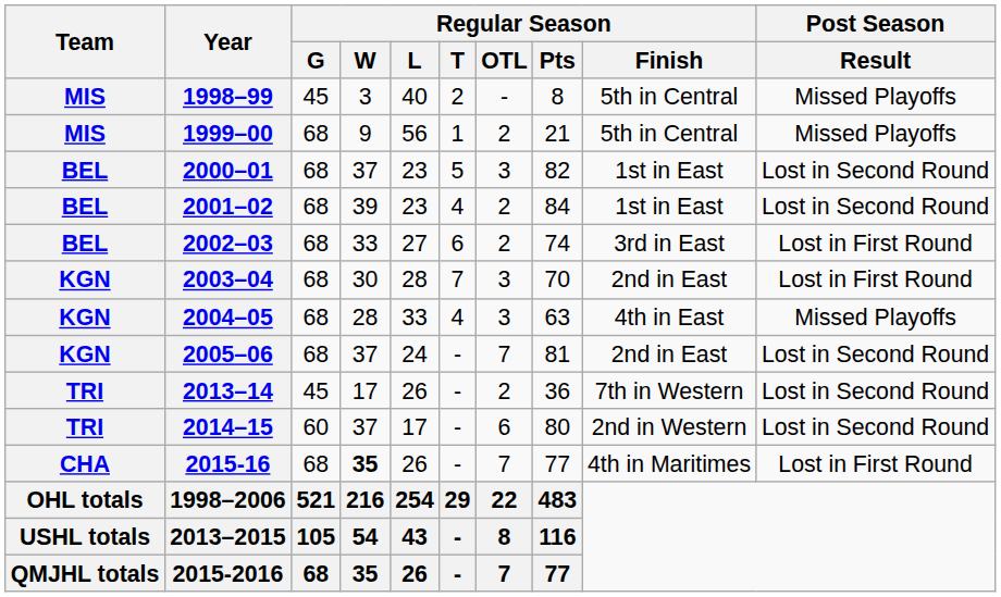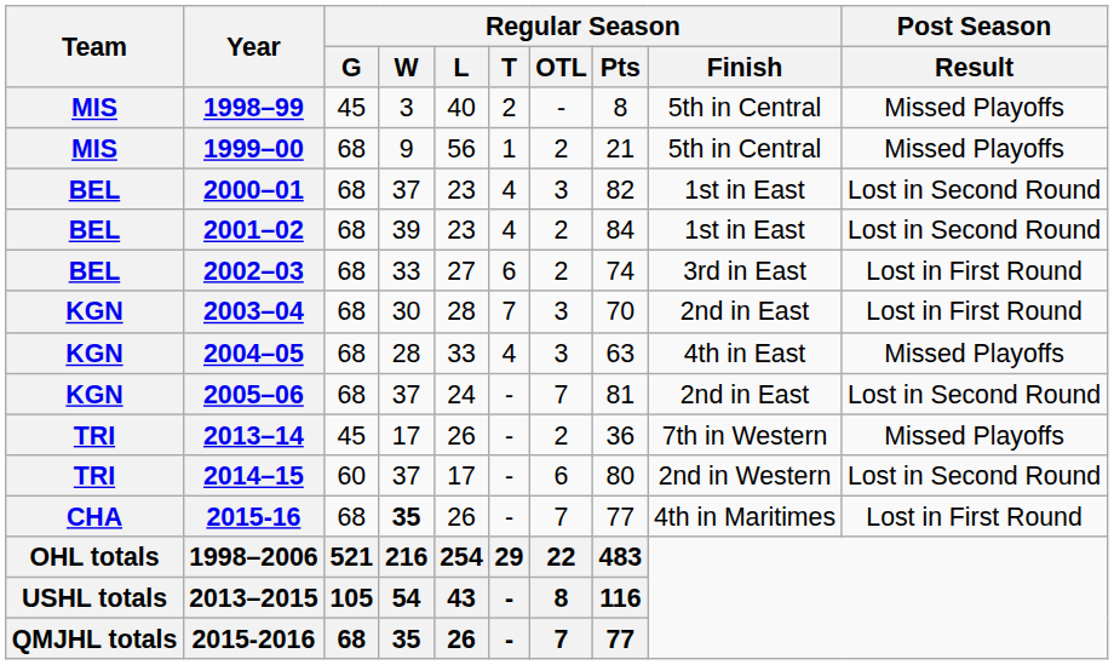 <table class="wikitable" style="font-size: 95%; text-align:center;">
 <tr>
 <th rowspan="2">Team</th>
 <th rowspan="2">Year</th>
 <th colspan="7">Regular Season</th>
 <th colspan="1">Post Season</th>
 </tr>
 <tr>
 <th>G</th>
 <th>W</th>
 <th>L</th>
 <th>T</th>
 <th>OTL</th>
 <th>Pts</th>
 <th>Finish</th>
 <th>Result</th>
 </tr>
 <tr>
 <th><a href='#'>MIS</a></th>
 <th><a href='#'>1998–99</a></th>
 <td>45</td>
 <td>3</td>
 <td>40</td>
 <td>2</td>
 <td>-</td>
 <td>8</td>
 <td>5th in Central</td>
 <td>Missed Playoffs</td>
 </tr>
 <tr>
 <th><a href='#'>MIS</a></th>
 <th><a href='#'>1999–00</a></th>
 <td>68</td>
 <td>9</td>
 <td>56</td>
 <td>1</td>
 <td>2</td>
 <td>21</td>
 <td>5th in Central</td>
 <td>Missed Playoffs</td>
 </tr>
 <tr>
 <th><a href='#'>BEL</a></th>
 <th><a href='#'>2000–01</a></th>
 <td>68</td>
 <td>37</td>
 <td>23</td>
-<td>5</td>
+<td>4</td>
 <td>3</td>
 <td>82</td>
 <td>1st in East</td>
 <td>Lost in Second Round</td>
 </tr>
 <tr>
 <th><a href='#'>BEL</a></th>
 <th><a href='#'>2001–02</a></th>
 <td>68</td>
 <td>39</td>
 <td>23</td>
 <td>4</td>
 <td>2</td>
 <td>84</td>
 <td>1st in East</td>
 <td>Lost in Second Round</td>
 </tr>
 <tr>
 <th><a href='#'>BEL</a></th>
 <th><a href='#'>2002–03</a></th>
 <td>68</td>
 <td>33</td>
 <td>27</td>
 <td>6</td>
 <td>2</td>
 <td>74</td>
 <td>3rd in East</td>
 <td>Lost in First Round</td>
 </tr>
 <tr>
 <th><a href='#'>KGN</a></th>
 <th><a href='#'>2003–04</a></th>
 <td>68</td>
 <td>30</td>
 <td>28</td>
 <td>7</td>
 <td>3</td>
 <td>70</td>
 <td>2nd in East</td>
 <td>Lost in First Round</td>
 </tr>
 <tr>
 <th><a href='#'>KGN</a></th>
 <th><a href='#'>2004–05</a></th>
 <td>68</td>
 <td>28</td>
 <td>33</td>
 <td>4</td>
 <td>3</td>
 <td>63</td>
 <td>4th in East</td>
 <td>Missed Playoffs</td>
 </tr>
 <tr>
 <th><a href='#'>KGN</a></th>
 <th><a href='#'>2005–06</a></th>
 <td>68</td>
 <td>37</td>
 <td>24</td>
 <td>-</td>
 <td>7</td>
 <td>81</td>
 <td>2nd in East</td>
 <td>Lost in Second Round</td>
 </tr>
 <tr>
 <th><a href='#'>TRI</a></th>
 <th><a href='#'>2013–14</a></th>
 <td>45</td>
 <td>17</td>
 <td>26</td>
 <td>-</td>
 <td>2</td>
 <td>36</td>
 <td>7th in Western</td>
-<td>Lost in Second Round</td>
+<td>Missed Playoffs</td>
 </tr>
 <tr>
 <th><a href='#'>TRI</a></th>
 <th><a href='#'>2014–15</a></th>
 <td>60</td>
 <td>37</td>
 <td>17</td>
 <td>-</td>
 <td>6</td>
 <td>80</td>
 <td>2nd in Western</td>
 <td>Lost in Second Round</td>
 </tr>
 <tr>
 <th><a href='#'>CHA</a></th>
 <th><a href='#'>2015-16</a></th>
 <td>68</td>
 <td><strong>35</strong></td>
 <td>26</td>
 <td>-</td>
 <td>7</td>
 <td>77</td>
 <td>4th in Maritimes</td>
 <td>Lost in First Round</td>
 </tr>
 <tr align="centre" bgcolor="#dddddd">
 <th>OHL totals</th>
 <th>1998–2006</th>
 <th>521</th>
 <th>216</th>
 <th>254</th>
 <th>29</th>
 <th>22</th>
 <th>483</th>
 </tr>
 <tr>
 <th>USHL totals</th>
 <th>2013–2015</th>
 <th>105</th>
 <th>54</th>
 <th>43</th>
 <th>-</th>
 <th>8</th>
 <th>116</th>
 </tr>
 <tr>
 <th>QMJHL totals</th>
 <th>2015-2016</th>
 <th>68</th>
 <th>35</th>
 <th>26</th>
 <th>-</th>
 <th>7</th>
 <th>77</th>
 </tr>
 </table>
